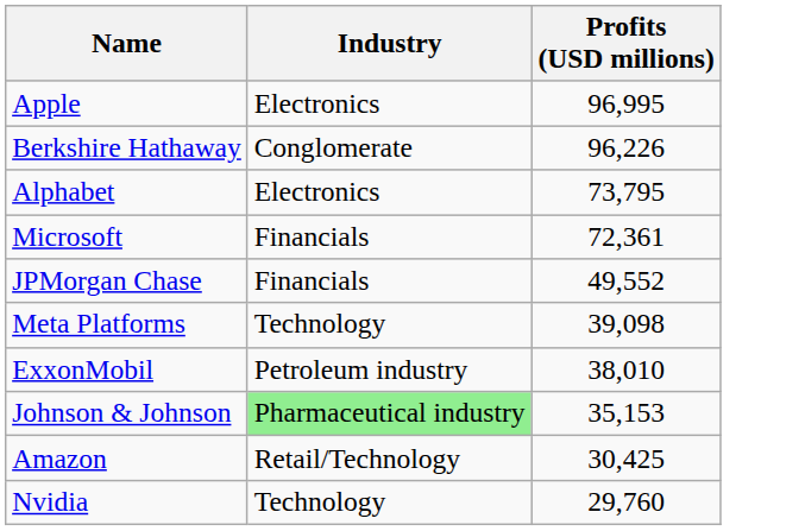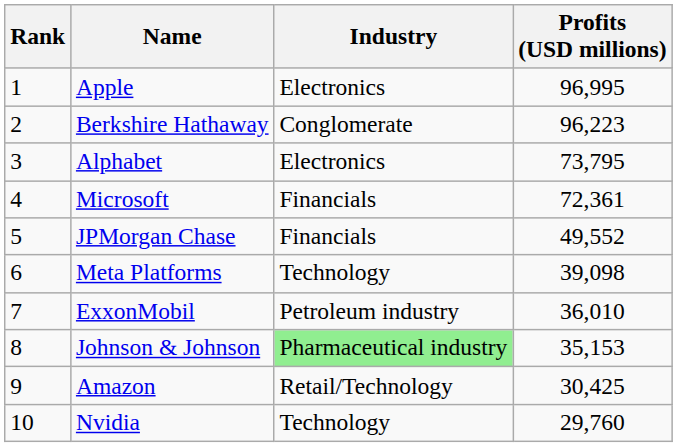 <table class="wikitable sortable">
 <tr>
+<th>Rank</th>
 <th>Name</th>
 <th>Industry</th>
 <th>Profits<br>(USD millions)</th>
 </tr>
 <tr>
+<td>1</td>
 <td><a href='#'>Apple</a></td>
 <td>Electronics</td>
 <td style="text-align:center;">96,995</td>
 </tr>
 <tr>
+<td>2</td>
 <td><a href='#'>Berkshire Hathaway</a></td>
 <td>Conglomerate</td>
-<td style="text-align:center;">96,226</td>
+<td style="text-align:center;">96,223</td>
 </tr>
 <tr>
+<td>3</td>
 <td><a href='#'>Alphabet</a></td>
 <td>Electronics</td>
 <td style="text-align:center;">73,795</td>
 </tr>
 <tr>
+<td>4</td>
 <td><a href='#'>Microsoft</a></td>
 <td>Financials</td>
 <td style="text-align:center;">72,361</td>
 </tr>
 <tr>
+<td>5</td>
 <td><a href='#'>JPMorgan Chase</a></td>
 <td>Financials</td>
 <td style="text-align:center;">49,552</td>
 </tr>
 <tr>
+<td>6</td>
 <td><a href='#'>Meta Platforms</a></td>
 <td>Technology</td>
 <td style="text-align:center;">39,098</td>
 </tr>
 <tr>
+<td>7</td>
 <td><a href='#'>ExxonMobil</a></td>
 <td>Petroleum industry</td>
-<td style="text-align:center;">38,010</td>
+<td style="text-align:center;">36,010</td>
 </tr>
 <tr>
+<td>8</td>
 <td><a href='#'>Johnson & Johnson</a></td>
 <td style="background: lightgreen;">Pharmaceutical industry</td>
 <td style="text-align:center;">35,153</td>
 </tr>
 <tr>
+<td>9</td>
 <td><a href='#'>Amazon</a></td>
 <td>Retail/Technology</td>
 <td style="text-align:center;">30,425</td>
 </tr>
 <tr>
+<td>10</td>
 <td><a href='#'>Nvidia</a></td>
 <td>Technology</td>
 <td style="text-align:center;">29,760</td>
 </tr>
 </table>
